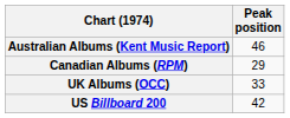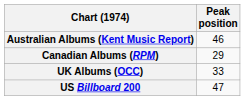 <table class="wikitable sortable plainrowheaders" style="text-align:center;">
 <tr>
 <th scope="col">Chart (1974)</th>
 <th scope="col">Peak<br> position</th>
 </tr>
 <tr>
 <th scope="row">Australian Albums (<a href='#'>Kent Music Report</a>)</th>
 <td>46</td>
 </tr>
 <tr>
 <th scope="row">Canadian Albums (<em><a href='#'>RPM</a></em>)</th>
 <td>29</td>
 </tr>
 <tr>
 <th scope="row">UK Albums (<a href='#'>OCC</a>)</th>
 <td>33</td>
 </tr>
 <tr>
 <th scope="row">US <a href='#'><em>Billboard</em> 200</a></th>
-<td>42</td>
+<td>47</td>
 </tr>
 </table>
